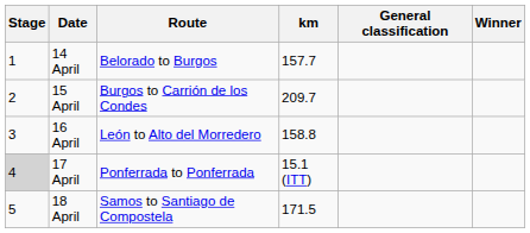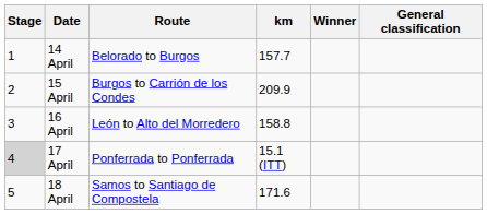 <table class="wikitable">
 <tr>
 <th>Stage</th>
 <th>Date</th>
 <th>Route</th>
 <th>km</th>
+<th>Winner</th>
 <th>General classification</th>
-<th>Winner</th>
 </tr>
 <tr>
 <td>1</td>
 <td>14 April</td>
 <td><a href='#'>Belorado</a> to <a href='#'>Burgos</a></td>
 <td>157.7</td>
 <td></td>
 <td></td>
 </tr>
 <tr>
 <td>2</td>
 <td>15 April</td>
 <td><a href='#'>Burgos</a> to <a href='#'>Carrión de los Condes</a></td>
-<td>209.7</td>
+<td>209.9</td>
 <td></td>
 <td></td>
 </tr>
 <tr>
 <td>3</td>
 <td>16 April</td>
 <td><a href='#'>León</a> to <a href='#'>Alto del Morredero</a></td>
 <td>158.8</td>
 <td></td>
 <td></td>
 </tr>
 <tr>
 <td style="background: lightgrey;">4</td>
 <td>17 April</td>
 <td><a href='#'>Ponferrada</a> to <a href='#'>Ponferrada</a></td>
 <td>15.1 (<a href='#'>ITT</a>)</td>
 <td></td>
 <td></td>
 </tr>
 <tr>
 <td>5</td>
 <td>18 April</td>
 <td><a href='#'>Samos</a> to <a href='#'>Santiago de Compostela</a></td>
-<td>171.5</td>
+<td>171.6</td>
 <td></td>
 <td></td>
 </tr>
 </table>
